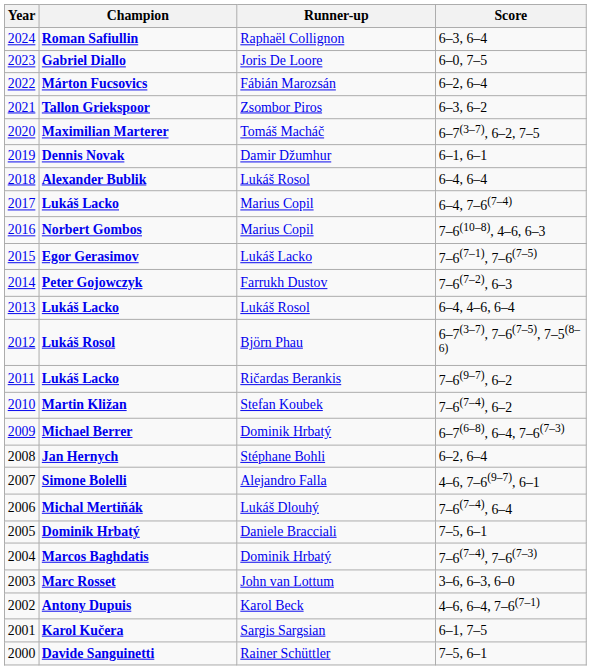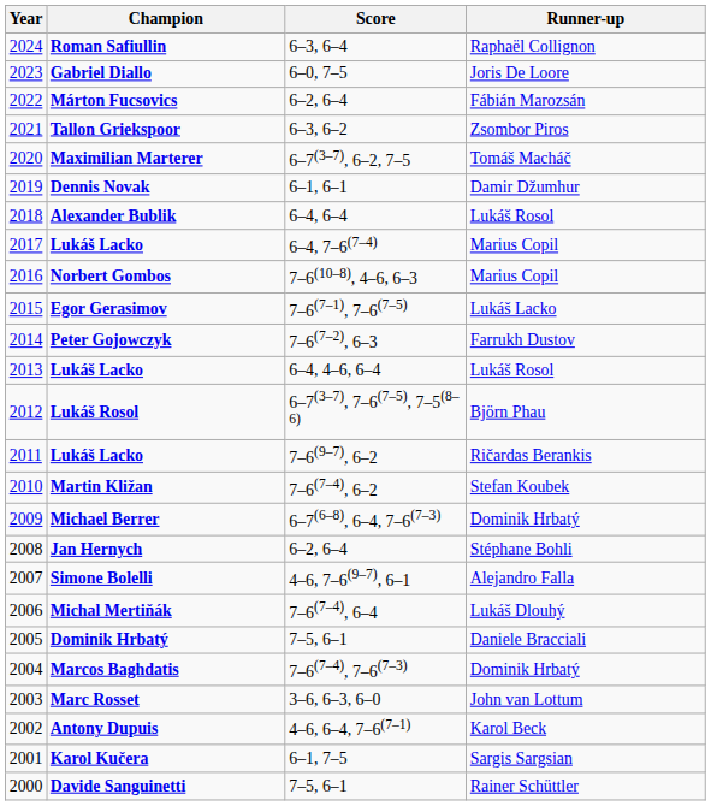 <table class="wikitable" style="font-size:90%">
 <tr>
 <th>Year</th>
 <th width="200">Champion</th>
+<th width="150">Score</th>
 <th width="200">Runner-up</th>
-<th width="150">Score</th>
 </tr>
 <tr>
 <td><a href='#'>2024</a></td>
 <td> <strong><a href='#'>Roman Safiullin</a></strong></td>
+<td>6–3, 6–4</td>
 <td> <a href='#'>Raphaël Collignon</a></td>
-<td>6–3, 6–4</td>
 </tr>
 <tr>
 <td><a href='#'>2023</a></td>
 <td> <strong><a href='#'>Gabriel Diallo</a></strong></td>
+<td>6–0, 7–5</td>
 <td> <a href='#'>Joris De Loore</a></td>
-<td>6–0, 7–5</td>
 </tr>
 <tr>
 <td><a href='#'>2022</a></td>
 <td> <strong><a href='#'>Márton Fucsovics</a></strong></td>
+<td>6–2, 6–4</td>
 <td> <a href='#'>Fábián Marozsán</a></td>
-<td>6–2, 6–4</td>
 </tr>
 <tr>
 <td><a href='#'>2021</a></td>
 <td> <strong><a href='#'>Tallon Griekspoor</a></strong></td>
+<td>6–3, 6–2</td>
 <td> <a href='#'>Zsombor Piros</a></td>
-<td>6–3, 6–2</td>
 </tr>
 <tr>
 <td><a href='#'>2020</a></td>
 <td> <strong><a href='#'>Maximilian Marterer</a></strong></td>
+<td>6–7<sup>(3–7)</sup>, 6–2, 7–5</td>
 <td> <a href='#'>Tomáš Macháč</a></td>
-<td>6–7<sup>(3–7)</sup>, 6–2, 7–5</td>
 </tr>
 <tr>
 <td><a href='#'>2019</a></td>
 <td> <strong><a href='#'>Dennis Novak</a></strong></td>
+<td>6–1, 6–1</td>
 <td> <a href='#'>Damir Džumhur</a></td>
-<td>6–1, 6–1</td>
 </tr>
 <tr>
 <td><a href='#'>2018</a></td>
 <td> <strong><a href='#'>Alexander Bublik</a></strong></td>
+<td>6–4, 6–4</td>
 <td> <a href='#'>Lukáš Rosol</a></td>
-<td>6–4, 6–4</td>
 </tr>
 <tr>
 <td><a href='#'>2017</a></td>
 <td> <strong><a href='#'>Lukáš Lacko</a></strong></td>
+<td>6–4, 7–6<sup>(7–4)</sup></td>
 <td> <a href='#'>Marius Copil</a></td>
-<td>6–4, 7–6<sup>(7–4)</sup></td>
 </tr>
 <tr>
 <td><a href='#'>2016</a></td>
 <td> <strong><a href='#'>Norbert Gombos</a></strong></td>
+<td>7–6<sup>(10–8)</sup>, 4–6, 6–3</td>
 <td> <a href='#'>Marius Copil</a></td>
-<td>7–6<sup>(10–8)</sup>, 4–6, 6–3</td>
 </tr>
 <tr>
 <td><a href='#'>2015</a></td>
 <td> <strong><a href='#'>Egor Gerasimov</a></strong></td>
+<td>7–6<sup>(7–1)</sup>, 7–6<sup>(7–5)</sup></td>
 <td> <a href='#'>Lukáš Lacko</a></td>
-<td>7–6<sup>(7–1)</sup>, 7–6<sup>(7–5)</sup></td>
 </tr>
 <tr>
 <td><a href='#'>2014</a></td>
 <td> <strong><a href='#'>Peter Gojowczyk</a></strong></td>
+<td>7–6<sup>(7–2)</sup>, 6–3</td>
 <td> <a href='#'>Farrukh Dustov</a></td>
-<td>7–6<sup>(7–2)</sup>, 6–3</td>
 </tr>
 <tr>
 <td><a href='#'>2013</a></td>
 <td> <strong><a href='#'>Lukáš Lacko</a></strong></td>
+<td>6–4, 4–6, 6–4</td>
 <td> <a href='#'>Lukáš Rosol</a></td>
-<td>6–4, 4–6, 6–4</td>
 </tr>
 <tr>
 <td><a href='#'>2012</a></td>
 <td> <strong><a href='#'>Lukáš Rosol</a></strong></td>
+<td>6–7<sup>(3–7)</sup>, 7–6<sup>(7–5)</sup>, 7–5<sup>(8–6)</sup></td>
 <td> <a href='#'>Björn Phau</a></td>
-<td>6–7<sup>(3–7)</sup>, 7–6<sup>(7–5)</sup>, 7–5<sup>(8–6)</sup></td>
 </tr>
 <tr>
 <td><a href='#'>2011</a></td>
 <td> <strong><a href='#'>Lukáš Lacko</a></strong></td>
+<td>7–6<sup>(9–7)</sup>, 6–2</td>
 <td> <a href='#'>Ričardas Berankis</a></td>
-<td>7–6<sup>(9–7)</sup>, 6–2</td>
 </tr>
 <tr>
 <td><a href='#'>2010</a></td>
 <td> <strong><a href='#'>Martin Kližan</a></strong></td>
+<td>7–6<sup>(7–4)</sup>, 6–2</td>
 <td> <a href='#'>Stefan Koubek</a></td>
-<td>7–6<sup>(7–4)</sup>, 6–2</td>
 </tr>
 <tr>
 <td><a href='#'>2009</a></td>
 <td> <strong><a href='#'>Michael Berrer</a></strong></td>
+<td>6–7<sup>(6–8)</sup>, 6–4, 7–6<sup>(7–3)</sup></td>
 <td> <a href='#'>Dominik Hrbatý</a></td>
-<td>6–7<sup>(6–8)</sup>, 6–4, 7–6<sup>(7–3)</sup></td>
 </tr>
 <tr>
 <td>2008</td>
 <td> <strong><a href='#'>Jan Hernych</a></strong></td>
+<td>6–2, 6–4</td>
 <td> <a href='#'>Stéphane Bohli</a></td>
-<td>6–2, 6–4</td>
 </tr>
 <tr>
 <td>2007</td>
 <td> <strong><a href='#'>Simone Bolelli</a></strong></td>
+<td>4–6, 7–6<sup>(9–7)</sup>, 6–1</td>
 <td> <a href='#'>Alejandro Falla</a></td>
-<td>4–6, 7–6<sup>(9–7)</sup>, 6–1</td>
 </tr>
 <tr>
 <td>2006</td>
 <td> <strong><a href='#'>Michal Mertiňák</a></strong></td>
+<td>7–6<sup>(7–4)</sup>, 6–4</td>
 <td> <a href='#'>Lukáš Dlouhý</a></td>
-<td>7–6<sup>(7–4)</sup>, 6–4</td>
 </tr>
 <tr>
 <td>2005</td>
 <td> <strong><a href='#'>Dominik Hrbatý</a></strong></td>
+<td>7–5, 6–1</td>
 <td> <a href='#'>Daniele Bracciali</a></td>
-<td>7–5, 6–1</td>
 </tr>
 <tr>
 <td>2004</td>
 <td> <strong><a href='#'>Marcos Baghdatis</a></strong></td>
+<td>7–6<sup>(7–4)</sup>, 7–6<sup>(7–3)</sup></td>
 <td> <a href='#'>Dominik Hrbatý</a></td>
-<td>7–6<sup>(7–4)</sup>, 7–6<sup>(7–3)</sup></td>
 </tr>
 <tr>
 <td>2003</td>
 <td> <strong><a href='#'>Marc Rosset</a></strong></td>
+<td>3–6, 6–3, 6–0</td>
 <td> <a href='#'>John van Lottum</a></td>
-<td>3–6, 6–3, 6–0</td>
 </tr>
 <tr>
 <td>2002</td>
 <td> <strong><a href='#'>Antony Dupuis</a></strong></td>
+<td>4–6, 6–4, 7–6<sup>(7–1)</sup></td>
 <td> <a href='#'>Karol Beck</a></td>
-<td>4–6, 6–4, 7–6<sup>(7–1)</sup></td>
 </tr>
 <tr>
 <td>2001</td>
 <td> <strong><a href='#'>Karol Kučera</a></strong></td>
+<td>6–1, 7–5</td>
 <td> <a href='#'>Sargis Sargsian</a></td>
-<td>6–1, 7–5</td>
 </tr>
 <tr>
 <td>2000</td>
 <td> <strong><a href='#'>Davide Sanguinetti</a></strong></td>
+<td>7–5, 6–1</td>
 <td> <a href='#'>Rainer Schüttler</a></td>
-<td>7–5, 6–1</td>
 </tr>
 </table>
